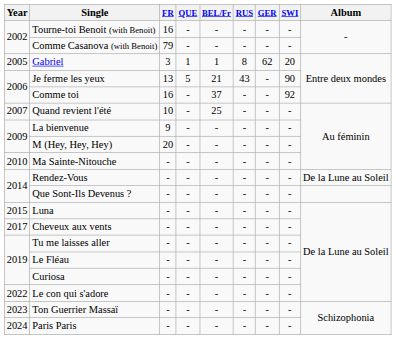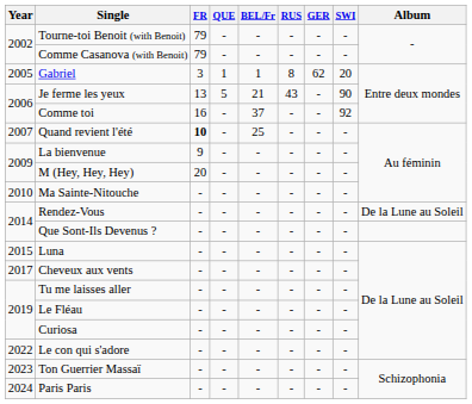 <table class="wikitable">
 <tr>
 <th style="text-align:center;">Year</th>
 <th style="text-align:center;">Single</th>
 <th style="text-align:center;"><small><a href='#'>FR</a></small></th>
 <th style="text-align:center;"><small><a href='#'>QUE</a></small></th>
 <th style="text-align:center;"><small><a href='#'>BEL/Fr</a></small></th>
 <th style="text-align:center;"><small><a href='#'>RUS</a></small></th>
 <th style="text-align:center;"><small><a href='#'>GER</a></small></th>
 <th style="text-align:center;"><small><a href='#'>SWI</a></small></th>
 <th style="text-align:center;">Album</th>
 </tr>
 <tr>
 <td style="text-align:center;" rowspan="2">2002</td>
 <td align="left">Tourne-toi Benoit <small>(with Benoit)</small></td>
-<td style="text-align:center;">16</td>
+<td style="text-align:center;">79</td>
 <td style="text-align:center;">-</td>
 <td style="text-align:center;">-</td>
 <td style="text-align:center;">-</td>
 <td style="text-align:center;">-</td>
 <td style="text-align:center;">-</td>
 <td style="text-align:center;" rowspan="2">-</td>
 </tr>
 <tr>
 <td align="left">Comme Casanova <small>(with Benoit)</small></td>
 <td style="text-align:center;">79</td>
 <td style="text-align:center;">-</td>
 <td style="text-align:center;">-</td>
 <td style="text-align:center;">-</td>
 <td style="text-align:center;">-</td>
 <td style="text-align:center;">-</td>
 </tr>
 <tr>
 <td style="text-align:center;">2005</td>
 <td align="left"><a href='#'>Gabriel</a></td>
 <td style="text-align:center;">3</td>
 <td style="text-align:center;">1</td>
 <td style="text-align:center;">1</td>
 <td style="text-align:center;">8</td>
 <td style="text-align:center;">62</td>
 <td style="text-align:center;">20</td>
 <td style="text-align:center;" rowspan="3">Entre deux mondes</td>
 </tr>
 <tr>
 <td style="text-align:center;" rowspan="2">2006</td>
 <td align="left">Je ferme les yeux</td>
 <td style="text-align:center;">13</td>
 <td style="text-align:center;">5</td>
 <td style="text-align:center;">21</td>
 <td style="text-align:center;">43</td>
 <td style="text-align:center;">-</td>
 <td style="text-align:center;">90</td>
 </tr>
 <tr>
 <td align="left">Comme toi</td>
 <td style="text-align:center;">16</td>
 <td style="text-align:center;">-</td>
 <td style="text-align:center;">37</td>
 <td style="text-align:center;">-</td>
 <td style="text-align:center;">-</td>
 <td style="text-align:center;">92</td>
 </tr>
 <tr>
 <td style="text-align:center;">2007</td>
 <td align="left">Quand revient l'été</td>
-<td style="text-align:center;">10</td>
+<td style="text-align:center;"><strong>10</strong></td>
 <td style="text-align:center;">-</td>
 <td style="text-align:center;">25</td>
 <td style="text-align:center;">-</td>
 <td style="text-align:center;">-</td>
 <td style="text-align:center;">-</td>
 <td style="text-align:center;" rowspan="4">Au féminin</td>
 </tr>
 <tr>
 <td style="text-align:center;" rowspan="2">2009</td>
 <td align="left">La bienvenue</td>
 <td style="text-align:center;">9</td>
 <td style="text-align:center;">-</td>
 <td style="text-align:center;">-</td>
 <td style="text-align:center;">-</td>
 <td style="text-align:center;">-</td>
 <td style="text-align:center;">-</td>
 </tr>
 <tr>
 <td align="left">M (Hey, Hey, Hey)</td>
 <td style="text-align:center;">20</td>
 <td style="text-align:center;">-</td>
 <td style="text-align:center;">-</td>
 <td style="text-align:center;">-</td>
 <td style="text-align:center;">-</td>
 <td style="text-align:center;">-</td>
 </tr>
 <tr>
 <td style="text-align:center;">2010</td>
 <td align="left">Ma Sainte-Nitouche</td>
 <td style="text-align:center;">-</td>
 <td style="text-align:center;">-</td>
 <td style="text-align:center;">-</td>
 <td style="text-align:center;">-</td>
 <td style="text-align:center;">-</td>
 <td style="text-align:center;">-</td>
 </tr>
 <tr>
 <td style="text-align:center;" rowspan="2">2014</td>
 <td align="left">Rendez-Vous</td>
 <td style="text-align:center;">-</td>
 <td style="text-align:center;">-</td>
 <td style="text-align:center;">-</td>
 <td style="text-align:center;">-</td>
 <td style="text-align:center;">-</td>
 <td style="text-align:center;">-</td>
 <td style="text-align:center;">De la Lune au Soleil</td>
 </tr>
 <tr>
 <td align="left">Que Sont-Ils Devenus ?</td>
 <td style="text-align:center;">-</td>
 <td style="text-align:center;">-</td>
 <td style="text-align:center;">-</td>
 <td style="text-align:center;">-</td>
 <td style="text-align:center;">-</td>
 <td style="text-align:center;">-</td>
 </tr>
 <tr>
 <td style="text-align:center;">2015</td>
 <td align="left">Luna</td>
 <td style="text-align:center;">-</td>
 <td style="text-align:center;">-</td>
 <td style="text-align:center;">-</td>
 <td style="text-align:center;">-</td>
 <td style="text-align:center;">-</td>
 <td style="text-align:center;">-</td>
 <td style="text-align:center;" rowspan="6">De la Lune au Soleil</td>
 </tr>
 <tr>
 <td style="text-align:center;">2017</td>
 <td align="left">Cheveux aux vents</td>
 <td style="text-align:center;">-</td>
 <td style="text-align:center;">-</td>
 <td style="text-align:center;">-</td>
 <td style="text-align:center;">-</td>
 <td style="text-align:center;">-</td>
 <td style="text-align:center;">-</td>
 </tr>
 <tr>
 <td style="text-align:center;" rowspan="3">2019</td>
 <td align="left">Tu me laisses aller</td>
 <td style="text-align:center;">-</td>
 <td style="text-align:center;">-</td>
 <td style="text-align:center;">-</td>
 <td style="text-align:center;">-</td>
 <td style="text-align:center;">-</td>
 <td style="text-align:center;">-</td>
 </tr>
 <tr>
 <td align="left">Le Fléau</td>
 <td style="text-align:center;">-</td>
 <td style="text-align:center;">-</td>
 <td style="text-align:center;">-</td>
 <td style="text-align:center;">-</td>
 <td style="text-align:center;">-</td>
 <td style="text-align:center;">-</td>
 </tr>
 <tr>
 <td align="left">Curiosa</td>
 <td style="text-align:center;">-</td>
 <td style="text-align:center;">-</td>
 <td style="text-align:center;">-</td>
 <td style="text-align:center;">-</td>
 <td style="text-align:center;">-</td>
 <td style="text-align:center;">-</td>
 </tr>
 <tr>
 <td style="text-align:center;">2022</td>
 <td align="left">Le con qui s'adore</td>
 <td style="text-align:center;">-</td>
 <td style="text-align:center;">-</td>
 <td style="text-align:center;">-</td>
 <td style="text-align:center;">-</td>
 <td style="text-align:center;">-</td>
 <td style="text-align:center;">-</td>
 </tr>
 <tr>
 <td style="text-align:center;">2023</td>
 <td align="left">Ton Guerrier Massaï</td>
 <td style="text-align:center;">-</td>
 <td style="text-align:center;">-</td>
 <td style="text-align:center;">-</td>
 <td style="text-align:center;">-</td>
 <td style="text-align:center;">-</td>
 <td style="text-align:center;">-</td>
 <td style="text-align:center;" rowspan="2">Schizophonia</td>
 </tr>
 <tr>
 <td style="text-align:center;">2024</td>
 <td align="left">Paris Paris</td>
 <td style="text-align:center;">-</td>
 <td style="text-align:center;">-</td>
 <td style="text-align:center;">-</td>
 <td style="text-align:center;">-</td>
 <td style="text-align:center;">-</td>
 <td style="text-align:center;">-</td>
 </tr>
 </table>
